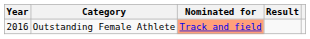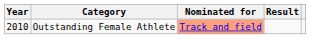 <table class="wikitable plainrowheaders">
 <tr>
 <th scope="col">Year</th>
 <th scope="col">Category</th>
 <th scope="col">Nominated for</th>
 <th scope="col">Result</th>
 <th scope="col"></th>
 </tr>
 <tr>
-<td align="center">2016</td>
+<td align="center">2010</td>
 <td>Outstanding Female Athlete</td>
 <td style="background: lightsalmon;"><a href='#'>Track and field</a></td>
 <td></td>
 <td></td>
 </tr>
 </table>
